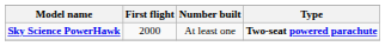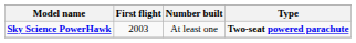 <table class="wikitable" align=center style="font-size:90%;">
 <tr>
 </tr>
 <tr style="background:#efefef;">
 <th>Model name</th>
 <th>First flight</th>
 <th>Number built</th>
 <th>Type</th>
 </tr>
 <tr>
 <td align=left><strong><a href='#'>Sky Science PowerHawk</a></strong></td>
-<td align=center>2000</td>
+<td align=center>2003</td>
 <td align=center>At least one</td>
 <td align=left><strong>Two-seat <a href='#'>powered parachute</a></strong></td>
 </tr>
 <tr>
 </tr>
 </table>
